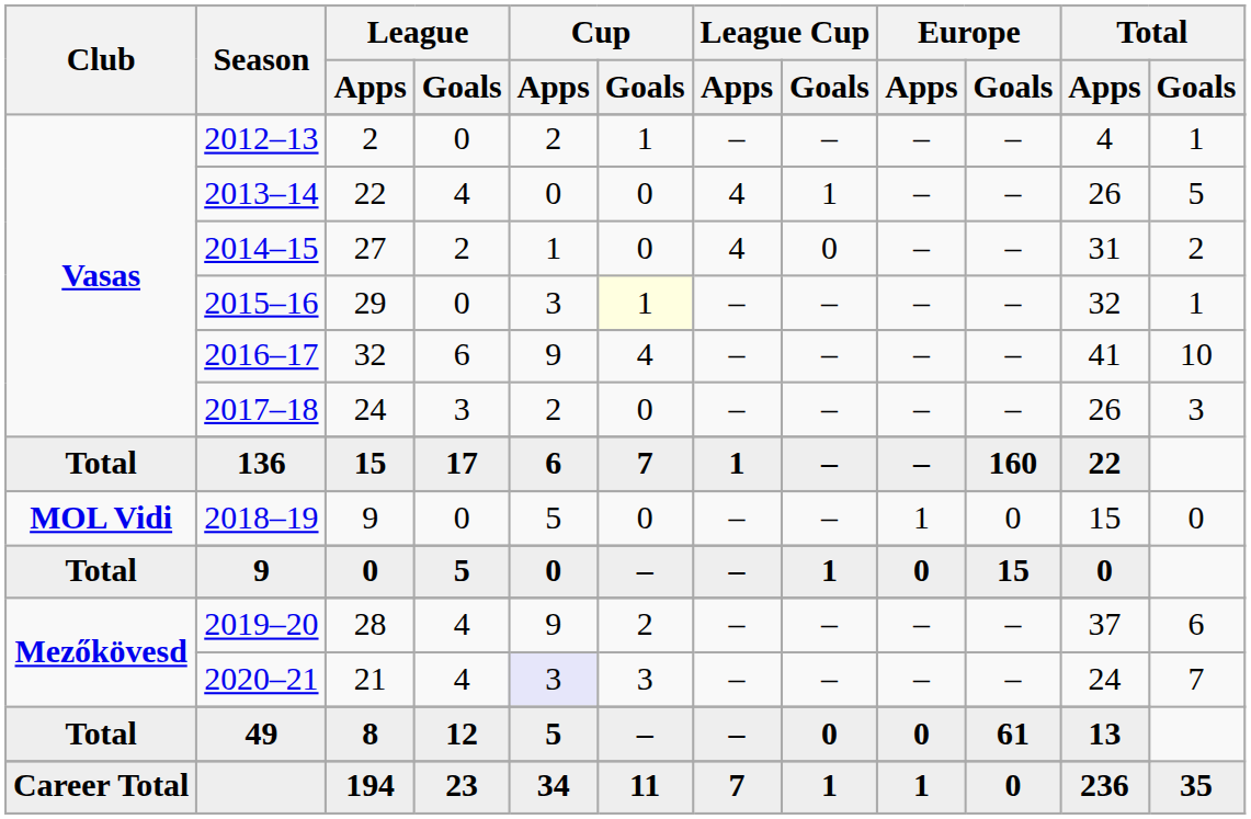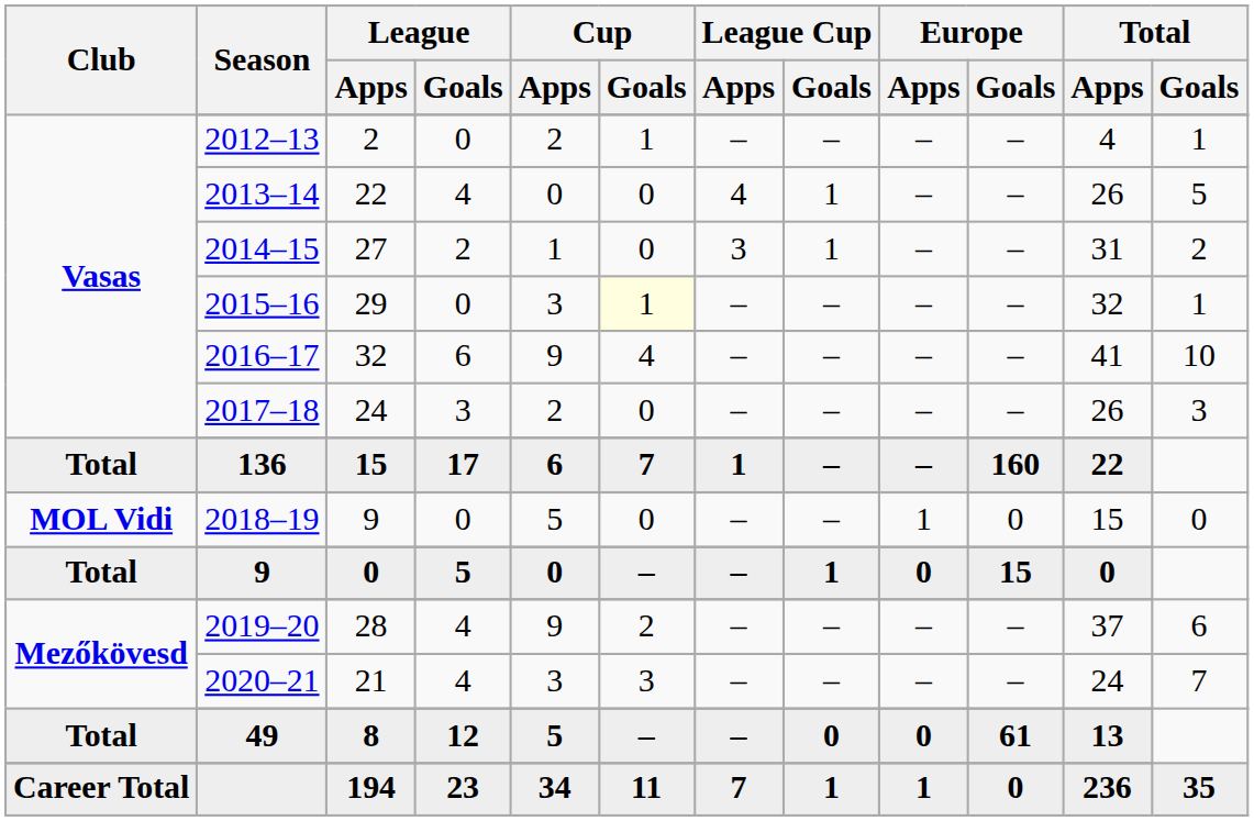 <table class="wikitable" style="font-size:90%; text-align: center;">
 <tr>
 <th rowspan="2">Club</th>
 <th rowspan="2">Season</th>
 <th colspan="2">League</th>
 <th colspan="2">Cup</th>
 <th colspan="2">League Cup</th>
 <th colspan="2">Europe</th>
 <th colspan="2">Total</th>
 </tr>
 <tr>
 <th>Apps</th>
 <th>Goals</th>
 <th>Apps</th>
 <th>Goals</th>
 <th>Apps</th>
 <th>Goals</th>
 <th>Apps</th>
 <th>Goals</th>
 <th>Apps</th>
 <th>Goals</th>
 </tr>
 <tr ||-||-||-|->
 <td rowspan="8" valign="center"><strong><a href='#'>Vasas</a></strong></td>
 </tr>
 <tr>
 <td><a href='#'>2012–13</a></td>
 <td>2</td>
 <td>0</td>
 <td>2</td>
 <td>1</td>
 <td>–</td>
 <td>–</td>
 <td>–</td>
 <td>–</td>
 <td>4</td>
 <td>1</td>
 </tr>
 <tr>
 <td><a href='#'>2013–14</a></td>
 <td>22</td>
 <td>4</td>
 <td>0</td>
 <td>0</td>
 <td>4</td>
 <td>1</td>
 <td>–</td>
 <td>–</td>
 <td>26</td>
 <td>5</td>
 </tr>
 <tr>
 <td><a href='#'>2014–15</a></td>
 <td>27</td>
 <td>2</td>
 <td>1</td>
 <td>0</td>
-<td>4</td>
-<td>0</td>
+<td>3</td>
+<td>1</td>
 <td>–</td>
 <td>–</td>
 <td>31</td>
 <td>2</td>
 </tr>
 <tr>
 <td><a href='#'>2015–16</a></td>
 <td>29</td>
 <td>0</td>
 <td>3</td>
 <td style="background: lightyellow;">1</td>
 <td>–</td>
 <td>–</td>
 <td>–</td>
 <td>–</td>
 <td>32</td>
 <td>1</td>
 </tr>
 <tr>
 <td><a href='#'>2016–17</a></td>
 <td>32</td>
 <td>6</td>
 <td>9</td>
 <td>4</td>
 <td>–</td>
 <td>–</td>
 <td>–</td>
 <td>–</td>
 <td>41</td>
 <td>10</td>
 </tr>
 <tr>
 <td><a href='#'>2017–18</a></td>
 <td>24</td>
 <td>3</td>
 <td>2</td>
 <td>0</td>
 <td>–</td>
 <td>–</td>
 <td>–</td>
 <td>–</td>
 <td>26</td>
 <td>3</td>
 </tr>
 <tr>
 </tr>
 <tr style="font-weight:bold; background-color:#eeeeee;">
 <td>Total</td>
 <td>136</td>
 <td>15</td>
 <td>17</td>
 <td>6</td>
 <td>7</td>
 <td>1</td>
 <td>–</td>
 <td>–</td>
 <td>160</td>
 <td>22</td>
 </tr>
 <tr>
 <td rowspan="3" valign="center"><strong><a href='#'>MOL Vidi</a></strong></td>
 </tr>
 <tr>
 <td><a href='#'>2018–19</a></td>
 <td>9</td>
 <td>0</td>
 <td>5</td>
 <td>0</td>
 <td>–</td>
 <td>–</td>
 <td>1</td>
 <td>0</td>
 <td>15</td>
 <td>0</td>
 </tr>
 <tr>
 </tr>
 <tr style="font-weight:bold; background-color:#eeeeee;">
 <td>Total</td>
 <td>9</td>
 <td>0</td>
 <td>5</td>
 <td>0</td>
 <td>–</td>
 <td>–</td>
 <td>1</td>
 <td>0</td>
 <td>15</td>
 <td>0</td>
 </tr>
 <tr>
 <td rowspan="4" valign="center"><strong><a href='#'>Mezőkövesd</a></strong></td>
 </tr>
 <tr>
 <td><a href='#'>2019–20</a></td>
 <td>28</td>
 <td>4</td>
 <td>9</td>
 <td>2</td>
 <td>–</td>
 <td>–</td>
 <td>–</td>
 <td>–</td>
 <td>37</td>
 <td>6</td>
 </tr>
 <tr>
 <td><a href='#'>2020–21</a></td>
 <td>21</td>
 <td>4</td>
-<td style="background: lavender;">3</td>
+<td>3</td>
 <td>3</td>
 <td>–</td>
 <td>–</td>
 <td>–</td>
 <td>–</td>
 <td>24</td>
 <td>7</td>
 </tr>
 <tr>
 </tr>
 <tr style="font-weight:bold; background-color:#eeeeee;">
 <td>Total</td>
 <td>49</td>
 <td>8</td>
 <td>12</td>
 <td>5</td>
 <td>–</td>
 <td>–</td>
 <td>0</td>
 <td>0</td>
 <td>61</td>
 <td>13</td>
 </tr>
 <tr>
 </tr>
 <tr style="font-weight:bold; background-color:#eeeeee;">
 <td rowspan="1" valign="top"><strong>Career Total</strong></td>
 <td></td>
 <td><strong>194</strong></td>
 <td><strong>23</strong></td>
 <td><strong>34</strong></td>
 <td><strong>11</strong></td>
 <td><strong>7</strong></td>
 <td><strong>1</strong></td>
 <td><strong>1</strong></td>
 <td><strong>0</strong></td>
 <td><strong>236</strong></td>
 <td><strong>35</strong></td>
 </tr>
 </table>
